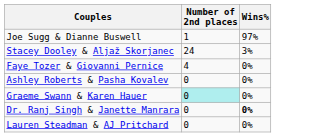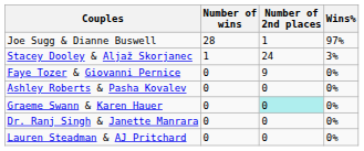 <table class="wikitable">
 <tr>
 <th>Couples</th>
+<th>Number of<br>wins</th>
 <th>Number of<br>2nd places</th>
 <th>Wins%</th>
 </tr>
 <tr>
 <td>Joe Sugg & Dianne Buswell</td>
+<td>28</td>
 <td>1</td>
 <td>97%</td>
 </tr>
 <tr>
 <td><a href='#'>Stacey Dooley</a> & <a href='#'>Aljaž Skorjanec</a></td>
+<td>1</td>
 <td>24</td>
 <td>3%</td>
 </tr>
 <tr>
 <td><a href='#'>Faye Tozer</a> & <a href='#'>Giovanni Pernice</a></td>
-<td>4</td>
+<td>0</td>
+<td>9</td>
 <td>0%</td>
 </tr>
 <tr>
 <td><a href='#'>Ashley Roberts</a> & <a href='#'>Pasha Kovalev</a></td>
 <td>0</td>
+<td>0</td>
 <td>0%</td>
 </tr>
 <tr>
 <td><a href='#'>Graeme Swann</a> & <a href='#'>Karen Hauer</a></td>
+<td>0</td>
 <td style="background: paleturquoise;">0</td>
 <td>0%</td>
 </tr>
 <tr>
 <td><a href='#'>Dr. Ranj Singh</a> & <a href='#'>Janette Manrara</a></td>
 <td>0</td>
-<td><strong>0%</strong></td>
+<td>0</td>
+<td>0%</td>
 </tr>
 <tr>
 <td><a href='#'>Lauren Steadman</a> & <a href='#'>AJ Pritchard</a></td>
 <td>0</td>
+<td>0</td>
 <td>0%</td>
 </tr>
 </table>
